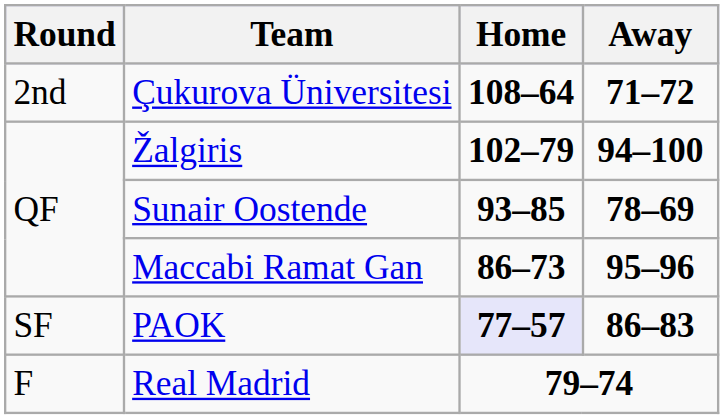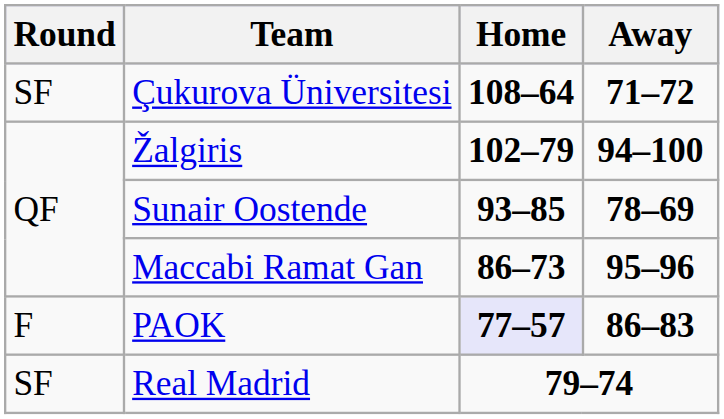 <table class="wikitable" style="text-align: left; font-size:95%">
 <tr bgcolor="#ccccff">
 <th>Round</th>
 <th>Team</th>
 <th>Home</th>
 <th>  Away  </th>
 </tr>
 <tr>
-<td>2nd</td>
+<td>SF</td>
 <td> <a href='#'>Çukurova Üniversitesi</a></td>
 <td style="text-align:center;"><strong>108–64</strong></td>
 <td style="text-align:center;"><strong>71–72</strong></td>
 </tr>
 <tr>
 <td rowspan=3>QF</td>
 <td> <a href='#'>Žalgiris</a></td>
 <td style="text-align:center;"><strong>102–79</strong></td>
 <td style="text-align:center;"><strong>94–100</strong></td>
 </tr>
 <tr>
 <td> <a href='#'>Sunair Oostende</a></td>
 <td style="text-align:center;"><strong>93–85</strong></td>
 <td style="text-align:center;"><strong>78–69</strong></td>
 </tr>
 <tr>
 <td> <a href='#'>Maccabi Ramat Gan</a></td>
 <td style="text-align:center;"><strong>86–73</strong></td>
 <td style="text-align:center;"><strong>95–96</strong></td>
 </tr>
 <tr>
-<td>SF</td>
+<td>F</td>
 <td> <a href='#'>PAOK</a></td>
 <td style="background: lavender; text-align:center;"><strong>77–57</strong></td>
 <td style="text-align:center;"><strong>86–83</strong></td>
 </tr>
 <tr>
-<td>F</td>
+<td>SF</td>
 <td> <a href='#'>Real Madrid</a></td>
 <td colspan=2 align="center"><strong>79–74</strong></td>
 </tr>
 </table>
